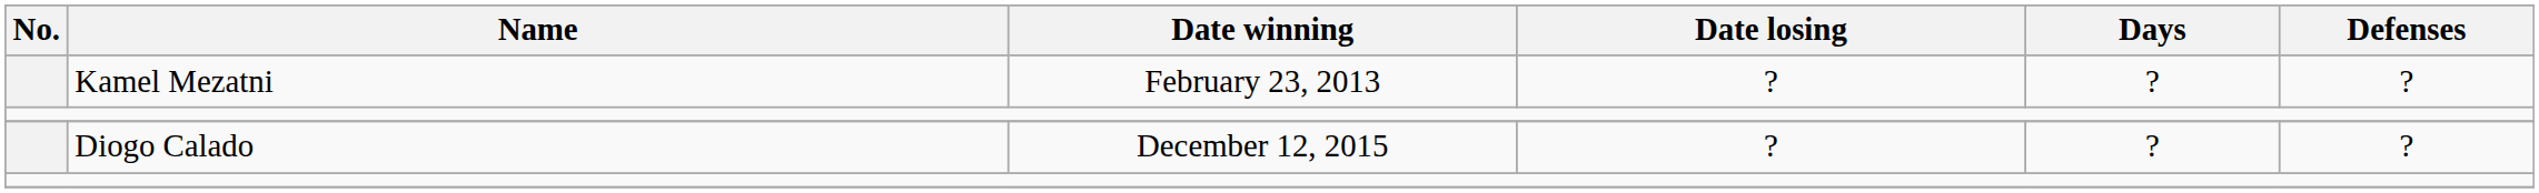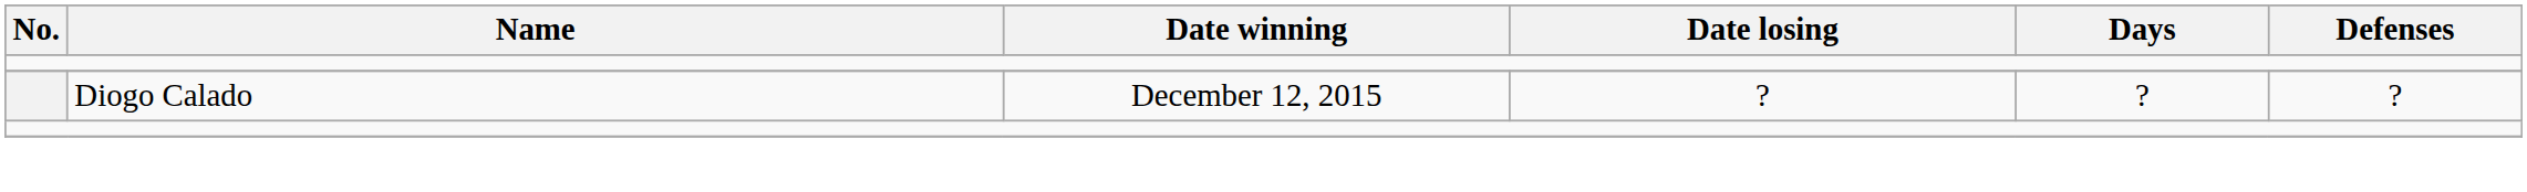 <table class="wikitable" width=100%>
 <tr>
 <th style="width:1%;">No.</th>
 <th style="width:37%;">Name</th>
 <th style="width:20%;">Date winning</th>
 <th style="width:20%;">Date losing</th>
 <th data-sort-type="number" style="width:10%;">Days</th>
 <th data-sort-type="number" style="width:10%;">Defenses</th>
-</tr>
-<tr align=center>
-<th></th>
-<td align=left> Kamel Mezatni</td>
-<td>February 23, 2013</td>
-<td>?</td>
-<td>?</td>
-<td>?</td>
 </tr>
 <tr>
 <td colspan="6"></td>
 </tr>
 <tr>
 </tr>
 <tr align=center>
 <th></th>
 <td align=left> Diogo Calado</td>
 <td>December 12, 2015</td>
 <td>?</td>
 <td>?</td>
 <td>?</td>
 </tr>
 <tr>
 <td colspan="6"></td>
 </tr>
 <tr>
 </tr>
 </table>
